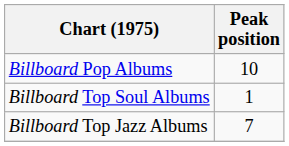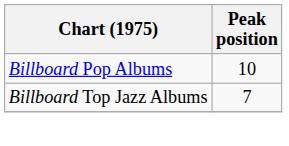 <table class="wikitable">
 <tr>
 <th>Chart (1975)</th>
 <th>Peak<br>position</th>
 </tr>
 <tr>
 <td><a href='#'><em>Billboard</em> Pop Albums</a></td>
 <td align=center>10</td>
 </tr>
 <tr>
-<td><em>Billboard</em> <a href='#'>Top Soul Albums</a></td>
-<td align=center>1</td>
-</tr>
-<tr>
 <td><em>Billboard</em> Top Jazz Albums</td>
 <td align=center>7</td>
 </tr>
 <tr>
 </tr>
 </table>
